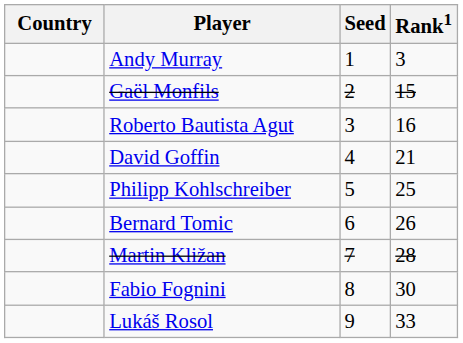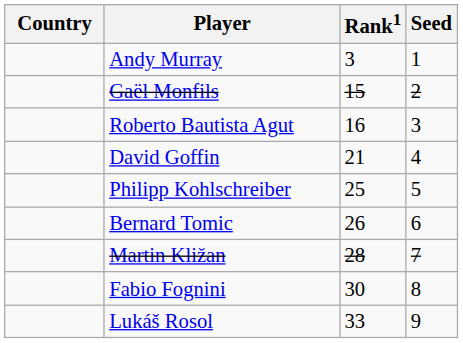 <table class=wikitable>
 <tr>
 <th width="70">Country</th>
 <th width="175">Player</th>
+<th>Rank<sup>1</sup></th>
 <th>Seed</th>
-<th>Rank<sup>1</sup></th>
 </tr>
 <tr>
 <td></td>
 <td><a href='#'>Andy Murray</a></td>
+<td>3</td>
 <td>1</td>
-<td>3</td>
 </tr>
 <tr>
 <td><s></s></td>
 <td><s><a href='#'>Gaël Monfils</a></s></td>
+<td><s>15</s></td>
 <td><s>2</s></td>
-<td><s>15</s></td>
 </tr>
 <tr>
 <td></td>
 <td><a href='#'>Roberto Bautista Agut</a></td>
+<td>16</td>
 <td>3</td>
-<td>16</td>
 </tr>
 <tr>
 <td></td>
 <td><a href='#'>David Goffin</a></td>
+<td>21</td>
 <td>4</td>
-<td>21</td>
 </tr>
 <tr>
 <td></td>
 <td><a href='#'>Philipp Kohlschreiber</a></td>
+<td>25</td>
 <td>5</td>
-<td>25</td>
 </tr>
 <tr>
 <td></td>
 <td><a href='#'>Bernard Tomic</a></td>
+<td>26</td>
 <td>6</td>
-<td>26</td>
 </tr>
 <tr>
 <td><s></s></td>
 <td><s><a href='#'>Martin Kližan</a></s></td>
+<td><s>28</s></td>
 <td><s>7</s></td>
-<td><s>28</s></td>
 </tr>
 <tr>
 <td></td>
 <td><a href='#'>Fabio Fognini</a></td>
+<td>30</td>
 <td>8</td>
-<td>30</td>
 </tr>
 <tr>
 <td></td>
 <td><a href='#'>Lukáš Rosol</a></td>
+<td>33</td>
 <td>9</td>
-<td>33</td>
 </tr>
 </table>
